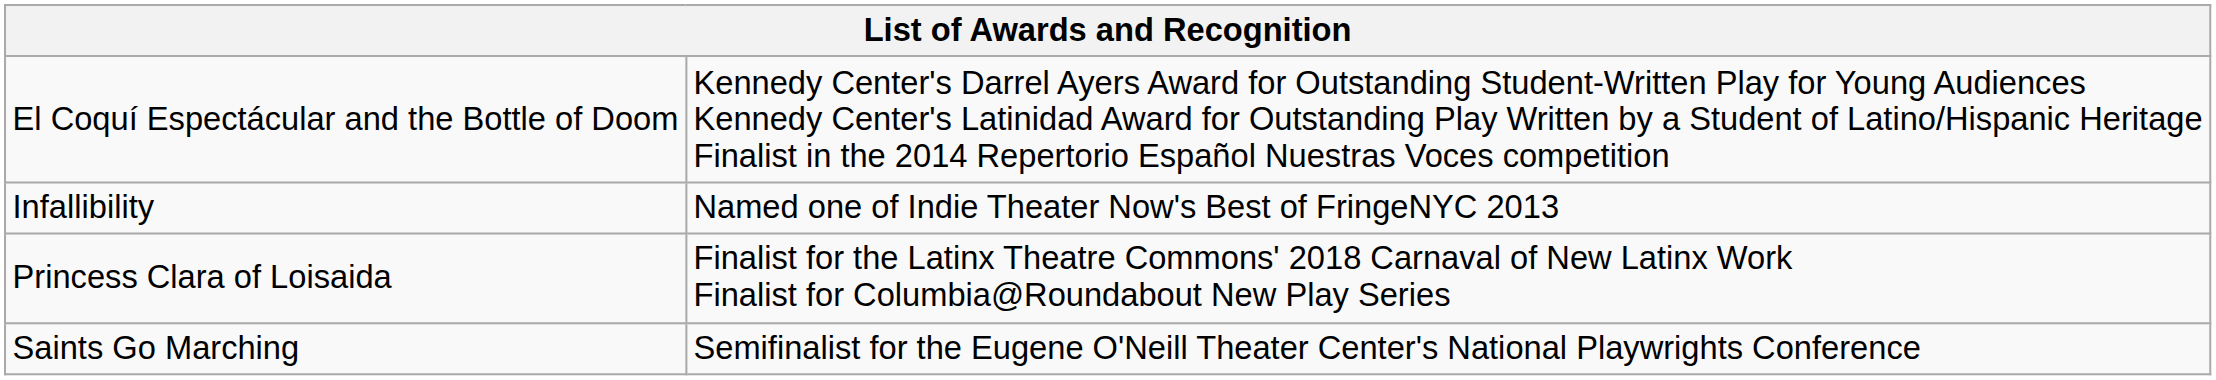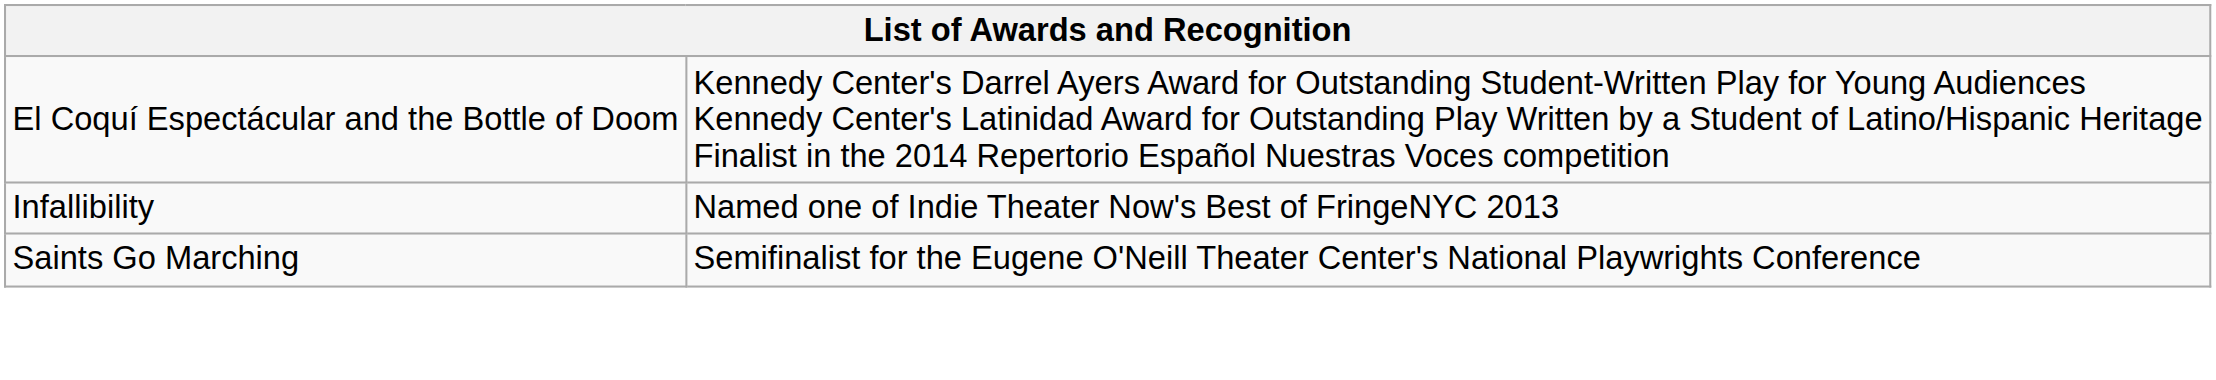 <table class="wikitable">
 <tr>
 <th colspan="2">List of Awards and Recognition</th>
 </tr>
 <tr>
 <td>El Coquí Espectácular and the Bottle of Doom</td>
 <td>Kennedy Center's Darrel Ayers Award for Outstanding Student-Written Play for Young Audiences<br>Kennedy Center's Latinidad Award for Outstanding Play Written by a Student of Latino/Hispanic Heritage<br>Finalist in the 2014 Repertorio Español Nuestras Voces competition</td>
 </tr>
 <tr>
 <td>Infallibility</td>
 <td>Named one of Indie Theater Now's Best of FringeNYC 2013</td>
 </tr>
 <tr>
-<td>Princess Clara of Loisaida</td>
-<td>Finalist for the Latinx Theatre Commons' 2018 Carnaval of New Latinx Work<br>Finalist for Columbia@Roundabout New Play Series</td>
-</tr>
-<tr>
 <td>Saints Go Marching</td>
 <td>Semifinalist for the Eugene O'Neill Theater Center's National Playwrights Conference</td>
 </tr>
 </table>
